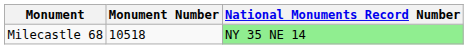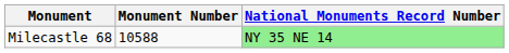 <table class="wikitable">
 <tr>
 <th>Monument</th>
 <th>Monument Number</th>
 <th><a href='#'>National Monuments Record</a> Number</th>
 </tr>
 <tr>
 <td>Milecastle 68</td>
-<td>10518</td>
+<td>10588</td>
 <td style="background: lightgreen;">NY 35 NE 14</td>
 </tr>
 </table>
